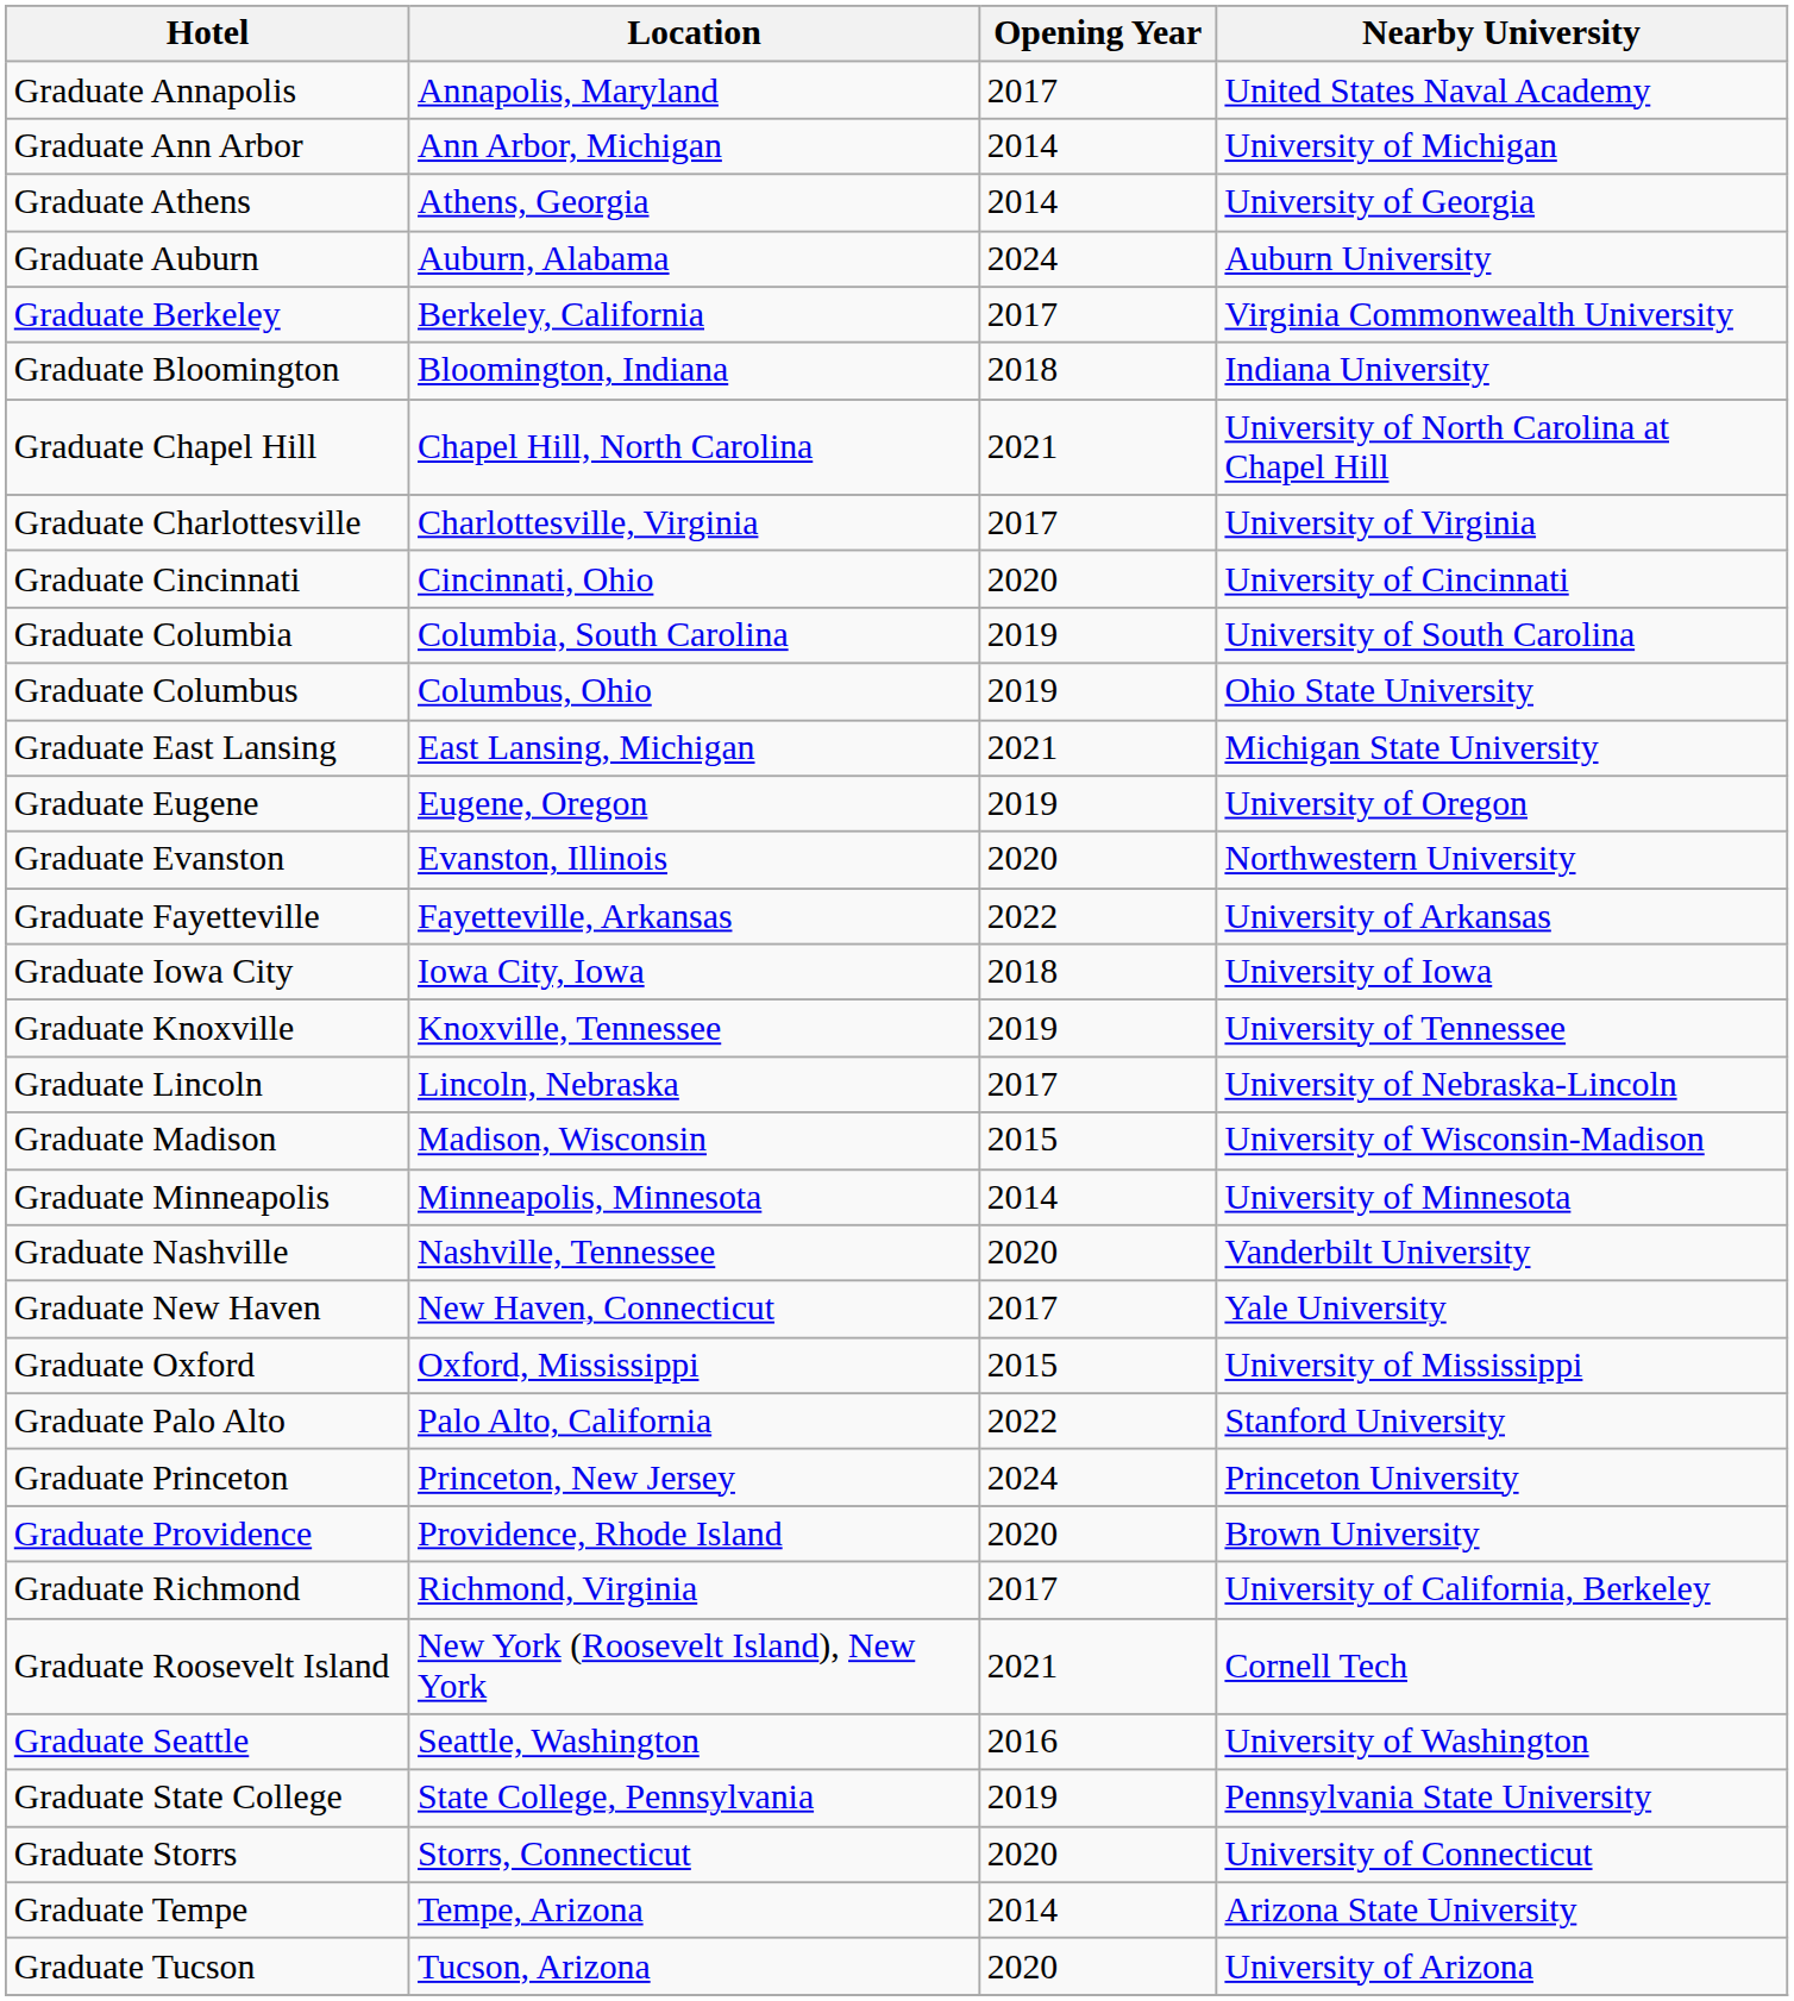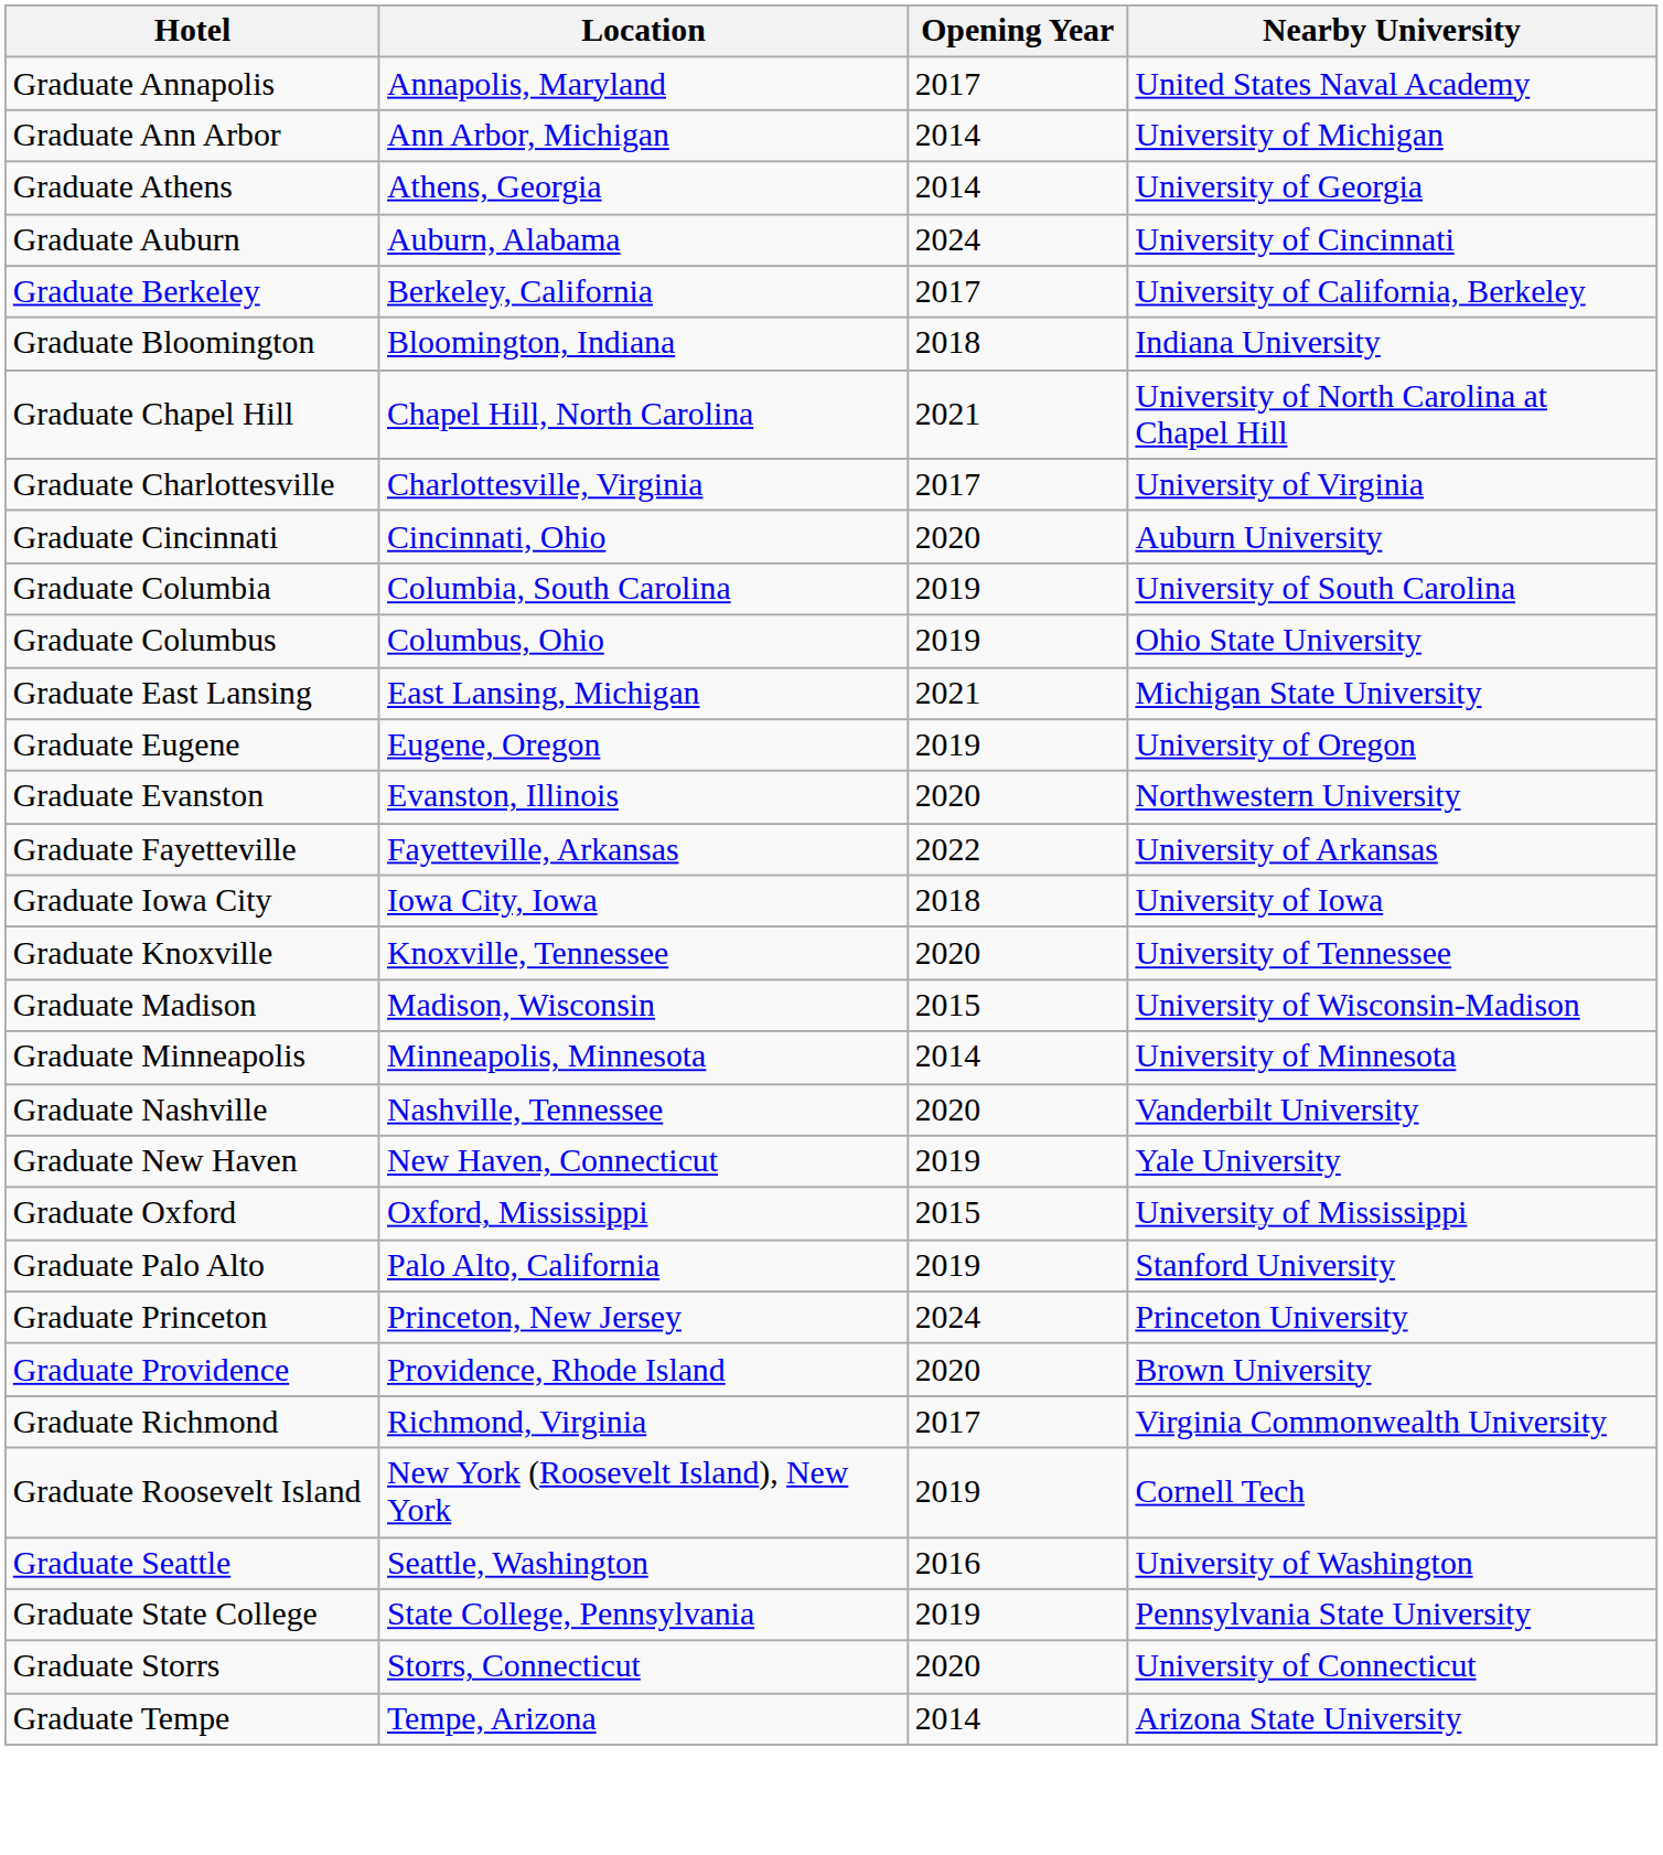 <table class="wikitable sortable">
 <tr>
 <th style="width:175px;">Hotel</th>
 <th style="width:250px;">Location</th>
 <th style="width:100px;">Opening Year</th>
 <th style="width:250px;">Nearby University</th>
 </tr>
 <tr>
 <td>Graduate Annapolis</td>
 <td><a href='#'>Annapolis, Maryland</a></td>
 <td>2017</td>
 <td><a href='#'>United States Naval Academy</a></td>
 </tr>
 <tr>
 <td>Graduate Ann Arbor</td>
 <td><a href='#'>Ann Arbor, Michigan</a></td>
 <td>2014</td>
 <td><a href='#'>University of Michigan</a></td>
 </tr>
 <tr>
 <td>Graduate Athens</td>
 <td><a href='#'>Athens, Georgia</a></td>
 <td>2014</td>
 <td><a href='#'>University of Georgia</a></td>
 </tr>
 <tr>
 <td>Graduate Auburn</td>
 <td><a href='#'>Auburn, Alabama</a></td>
 <td>2024</td>
-<td><a href='#'>Auburn University</a></td>
+<td><a href='#'>University of Cincinnati</a></td>
 </tr>
 <tr>
 <td><a href='#'>Graduate Berkeley</a></td>
 <td><a href='#'>Berkeley, California</a></td>
 <td>2017</td>
-<td><a href='#'>Virginia Commonwealth University</a></td>
+<td><a href='#'>University of California, Berkeley</a></td>
 </tr>
 <tr>
 <td>Graduate Bloomington</td>
 <td><a href='#'>Bloomington, Indiana</a></td>
 <td>2018</td>
 <td><a href='#'>Indiana University</a></td>
 </tr>
 <tr>
 <td>Graduate Chapel Hill</td>
 <td><a href='#'>Chapel Hill, North Carolina</a></td>
 <td>2021</td>
 <td><a href='#'>University of North Carolina at Chapel Hill</a></td>
 </tr>
 <tr>
 <td>Graduate Charlottesville</td>
 <td><a href='#'>Charlottesville, Virginia</a></td>
 <td>2017</td>
 <td><a href='#'>University of Virginia</a></td>
 </tr>
 <tr>
 <td>Graduate Cincinnati</td>
 <td><a href='#'>Cincinnati, Ohio</a></td>
 <td>2020</td>
-<td><a href='#'>University of Cincinnati</a></td>
+<td><a href='#'>Auburn University</a></td>
 </tr>
 <tr>
 <td>Graduate Columbia</td>
 <td><a href='#'>Columbia, South Carolina</a></td>
 <td>2019</td>
 <td><a href='#'>University of South Carolina</a></td>
 </tr>
 <tr>
 <td>Graduate Columbus</td>
 <td><a href='#'>Columbus, Ohio</a></td>
 <td>2019</td>
 <td><a href='#'>Ohio State University</a></td>
 </tr>
 <tr>
 <td>Graduate East Lansing</td>
 <td><a href='#'>East Lansing, Michigan</a></td>
 <td>2021</td>
 <td><a href='#'>Michigan State University</a></td>
 </tr>
 <tr>
 <td>Graduate Eugene</td>
 <td><a href='#'>Eugene, Oregon</a></td>
 <td>2019</td>
 <td><a href='#'>University of Oregon</a></td>
 </tr>
 <tr>
 <td>Graduate Evanston</td>
 <td><a href='#'>Evanston, Illinois</a></td>
 <td>2020</td>
 <td><a href='#'>Northwestern University</a></td>
 </tr>
 <tr>
 <td>Graduate Fayetteville</td>
 <td><a href='#'>Fayetteville, Arkansas</a></td>
 <td>2022</td>
 <td><a href='#'>University of Arkansas</a></td>
 </tr>
 <tr>
 <td>Graduate Iowa City</td>
 <td><a href='#'>Iowa City, Iowa</a></td>
 <td>2018</td>
 <td><a href='#'>University of Iowa</a></td>
 </tr>
 <tr>
 <td>Graduate Knoxville</td>
 <td><a href='#'>Knoxville, Tennessee</a></td>
-<td>2019</td>
+<td>2020</td>
 <td><a href='#'>University of Tennessee</a></td>
-</tr>
-<tr>
-<td>Graduate Lincoln</td>
-<td><a href='#'>Lincoln, Nebraska</a></td>
-<td>2017</td>
-<td><a href='#'>University of Nebraska-Lincoln</a></td>
 </tr>
 <tr>
 <td>Graduate Madison</td>
 <td><a href='#'>Madison, Wisconsin</a></td>
 <td>2015</td>
 <td><a href='#'>University of Wisconsin-Madison</a></td>
 </tr>
 <tr>
 <td>Graduate Minneapolis</td>
 <td><a href='#'>Minneapolis, Minnesota</a></td>
 <td>2014</td>
 <td><a href='#'>University of Minnesota</a></td>
 </tr>
 <tr>
 <td>Graduate Nashville</td>
 <td><a href='#'>Nashville, Tennessee</a></td>
 <td>2020</td>
 <td><a href='#'>Vanderbilt University</a></td>
 </tr>
 <tr>
 <td>Graduate New Haven</td>
 <td><a href='#'>New Haven, Connecticut</a></td>
-<td>2017</td>
+<td>2019</td>
 <td><a href='#'>Yale University</a></td>
 </tr>
 <tr>
 <td>Graduate Oxford</td>
 <td><a href='#'>Oxford, Mississippi</a></td>
 <td>2015</td>
 <td><a href='#'>University of Mississippi</a></td>
 </tr>
 <tr>
 <td>Graduate Palo Alto</td>
 <td><a href='#'>Palo Alto, California</a></td>
-<td>2022</td>
+<td>2019</td>
 <td><a href='#'>Stanford University</a></td>
 </tr>
 <tr>
 <td>Graduate Princeton</td>
 <td><a href='#'>Princeton, New Jersey</a></td>
 <td>2024</td>
 <td><a href='#'>Princeton University</a></td>
 </tr>
 <tr>
 <td><a href='#'>Graduate Providence</a></td>
 <td><a href='#'>Providence, Rhode Island</a></td>
 <td>2020</td>
 <td><a href='#'>Brown University</a></td>
 </tr>
 <tr>
 <td>Graduate Richmond</td>
 <td><a href='#'>Richmond, Virginia</a></td>
 <td>2017</td>
-<td><a href='#'>University of California, Berkeley</a></td>
+<td><a href='#'>Virginia Commonwealth University</a></td>
 </tr>
 <tr>
 <td>Graduate Roosevelt Island</td>
 <td><a href='#'>New York</a> (<a href='#'>Roosevelt Island</a>), <a href='#'>New York</a></td>
-<td>2021</td>
+<td>2019</td>
 <td><a href='#'>Cornell Tech</a></td>
 </tr>
 <tr>
 <td><a href='#'>Graduate Seattle</a></td>
 <td><a href='#'>Seattle, Washington</a></td>
 <td>2016</td>
 <td><a href='#'>University of Washington</a></td>
 </tr>
 <tr>
 <td>Graduate State College</td>
 <td><a href='#'>State College, Pennsylvania</a></td>
 <td>2019</td>
 <td><a href='#'>Pennsylvania State University</a></td>
 </tr>
 <tr>
 <td>Graduate Storrs</td>
 <td><a href='#'>Storrs, Connecticut</a></td>
 <td>2020</td>
 <td><a href='#'>University of Connecticut</a></td>
 </tr>
 <tr>
 <td>Graduate Tempe</td>
 <td><a href='#'>Tempe, Arizona</a></td>
 <td>2014</td>
 <td><a href='#'>Arizona State University</a></td>
 </tr>
 <tr>
-<td>Graduate Tucson</td>
-<td><a href='#'>Tucson, Arizona</a></td>
-<td>2020</td>
-<td><a href='#'>University of Arizona</a></td>
-</tr>
-<tr>
 </tr>
 </table>
